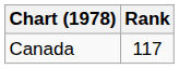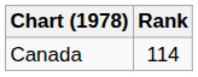 <table class="wikitable">
 <tr>
 <th align="left">Chart (1978)</th>
 <th style="text-align:center;">Rank</th>
 </tr>
 <tr>
 <td>Canada </td>
-<td style="text-align:center;">117</td>
+<td style="text-align:center;">114</td>
 </tr>
 </table>
